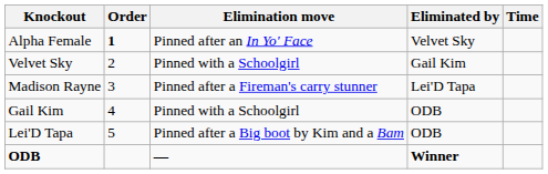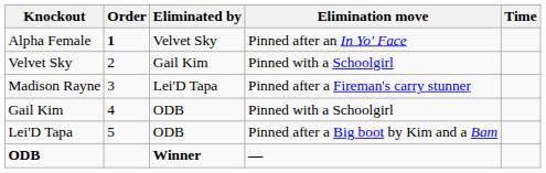 <table class="wikitable" border="1">
 <tr>
 <th>Knockout</th>
 <th>Order</th>
+<th>Eliminated by</th>
 <th>Elimination move</th>
-<th>Eliminated by</th>
 <th>Time</th>
 </tr>
 <tr>
 <td>Alpha Female</td>
 <td><strong>1</strong></td>
+<td>Velvet Sky</td>
 <td>Pinned after an <em><a href='#'>In Yo' Face</a></em></td>
-<td>Velvet Sky</td>
 <td></td>
 </tr>
 <tr>
 <td>Velvet Sky</td>
 <td>2</td>
+<td>Gail Kim</td>
 <td>Pinned with a <a href='#'>Schoolgirl</a></td>
-<td>Gail Kim</td>
 <td></td>
 </tr>
 <tr>
 <td>Madison Rayne</td>
 <td>3</td>
+<td>Lei'D Tapa</td>
 <td>Pinned after a <a href='#'>Fireman's carry stunner</a></td>
-<td>Lei'D Tapa</td>
 <td></td>
 </tr>
 <tr>
 <td>Gail Kim</td>
 <td>4</td>
+<td>ODB</td>
 <td>Pinned with a Schoolgirl</td>
-<td>ODB</td>
 <td></td>
 </tr>
 <tr>
 <td>Lei'D Tapa</td>
 <td>5</td>
+<td>ODB</td>
 <td>Pinned after a <a href='#'>Big boot</a> by Kim and a <em><a href='#'>Bam</a></em></td>
-<td>ODB</td>
 <td></td>
 </tr>
 <tr>
 <td><strong>ODB</strong></td>
 <td><strong></strong></td>
+<td><strong>Winner</strong></td>
 <td><strong>—</strong></td>
-<td><strong>Winner</strong></td>
 <td></td>
 </tr>
 </table>
